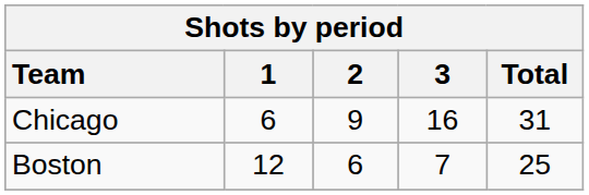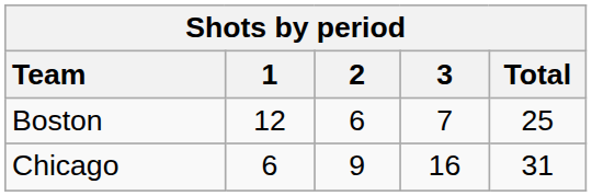 <table class="wikitable" style="width:20em; text-align:right;">
 <tr>
 <th colspan=5>Shots by period</th>
 </tr>
 <tr>
 <th style="width:8em; text-align:left;">Team</th>
 <th style="width:3em;">1</th>
 <th style="width:3em;">2</th>
 <th style="width:3em;">3</th>
 <th style="width:3em;">Total</th>
 </tr>
 <tr>
+<td style="text-align:left;">Boston</td>
+<td align=center>12</td>
+<td align=center>6</td>
+<td align=center>7</td>
+<td align=center>25</td>
+</tr>
+<tr>
 <td style="text-align:left;">Chicago</td>
 <td align=center>6</td>
 <td align=center>9</td>
 <td align=center>16</td>
 <td align=center>31</td>
 </tr>
-<tr>
-<td style="text-align:left;">Boston</td>
-<td align=center>12</td>
-<td align=center>6</td>
-<td align=center>7</td>
-<td align=center>25</td>
-</tr>
 </table>
